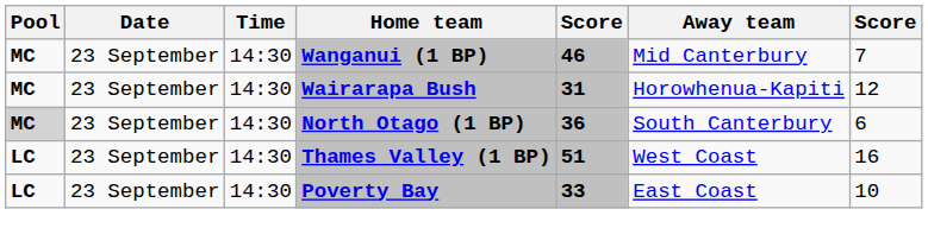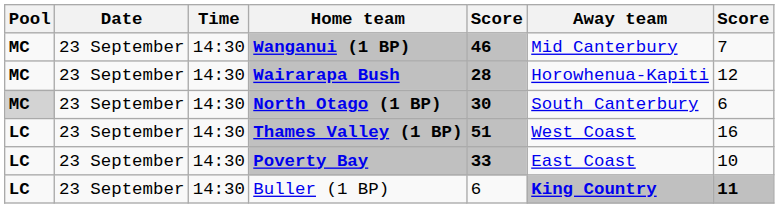 <table class="wikitable">
 <tr>
 <th>Pool</th>
 <th>Date</th>
 <th>Time</th>
 <th>Home team</th>
 <th>Score</th>
 <th>Away team</th>
 <th>Score</th>
 </tr>
 <tr>
 <td><strong>MC</strong></td>
 <td>23 September</td>
 <td>14:30</td>
 <td style="background:silver"><strong><a href='#'>Wanganui</a></strong> <strong>(1 BP)</strong></td>
 <td style="background:silver"><strong>46</strong></td>
 <td><a href='#'>Mid Canterbury</a></td>
 <td>7</td>
 </tr>
 <tr>
 <td><strong>MC</strong></td>
 <td>23 September</td>
 <td>14:30</td>
 <td style="background:silver"><strong><a href='#'>Wairarapa Bush</a></strong></td>
-<td style="background:silver"><strong>31</strong></td>
+<td style="background:silver"><strong>28</strong></td>
 <td><a href='#'>Horowhenua-Kapiti</a></td>
 <td>12</td>
 </tr>
 <tr>
 <td style="background: lightgrey;"><strong>MC</strong></td>
 <td>23 September</td>
 <td>14:30</td>
 <td style="background:silver"><strong><a href='#'>North Otago</a></strong> <strong>(1 BP)</strong></td>
-<td style="background:silver"><strong>36</strong></td>
+<td style="background:silver"><strong>30</strong></td>
 <td><a href='#'>South Canterbury</a></td>
 <td>6</td>
 </tr>
 <tr>
 <td><strong>LC</strong></td>
 <td>23 September</td>
 <td>14:30</td>
 <td style="background:silver"><strong><a href='#'>Thames Valley</a></strong> <strong>(1 BP)</strong></td>
 <td style="background:silver"><strong>51</strong></td>
 <td><a href='#'>West Coast</a></td>
 <td>16</td>
 </tr>
 <tr>
 <td><strong>LC</strong></td>
 <td>23 September</td>
 <td>14:30</td>
 <td style="background:silver"><strong><a href='#'>Poverty Bay</a></strong></td>
 <td style="background:silver"><strong>33</strong></td>
 <td><a href='#'>East Coast</a></td>
 <td>10</td>
 </tr>
+<tr>
+<td><strong>LC</strong></td>
+<td>23 September</td>
+<td>14:30</td>
+<td><a href='#'>Buller</a> (1 BP)</td>
+<td>6</td>
+<td style="background:silver"><strong><a href='#'>King Country</a></strong></td>
+<td style="background:silver"><strong>11</strong></td>
+</tr>
 </table>
